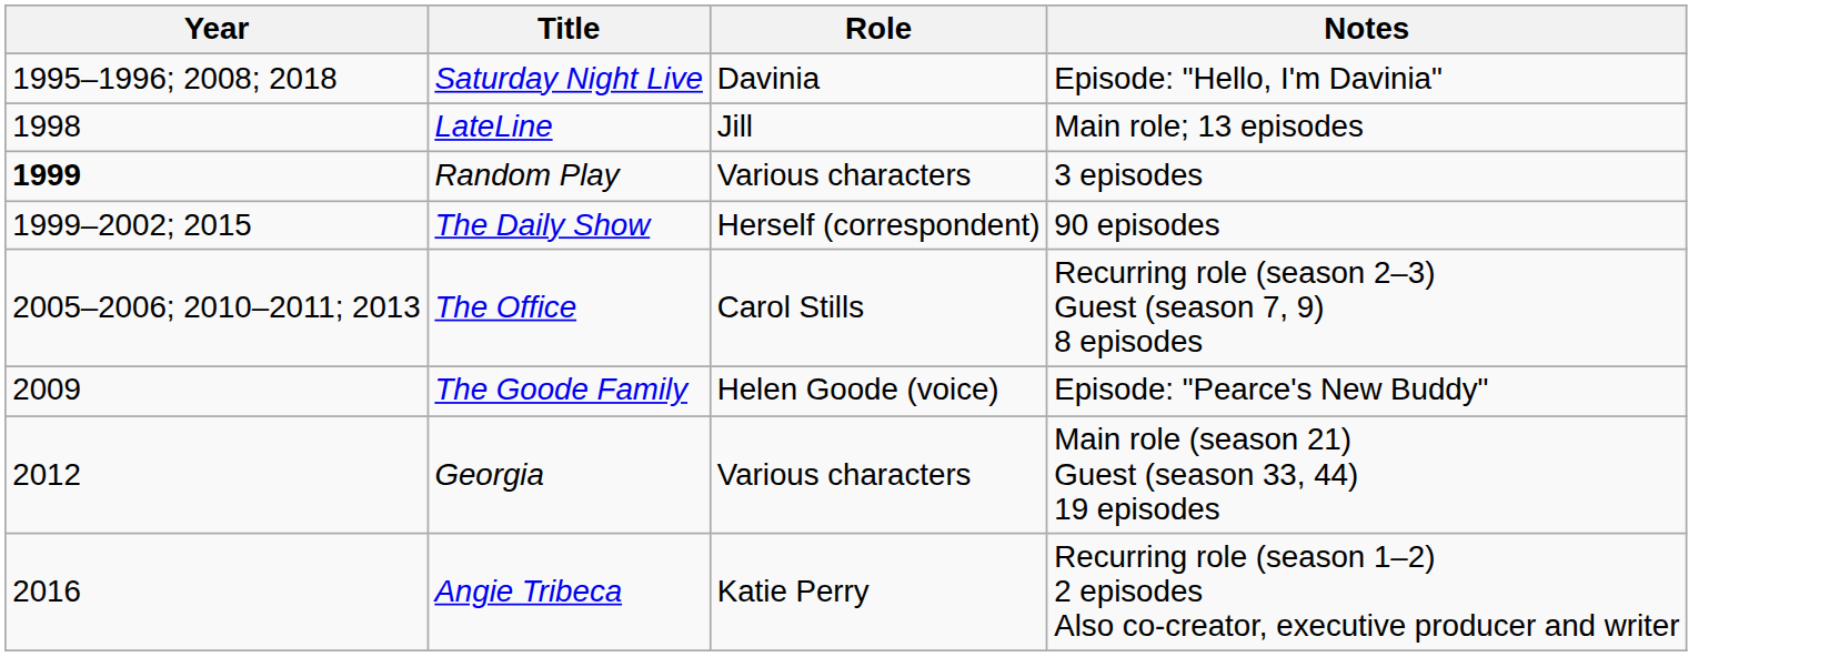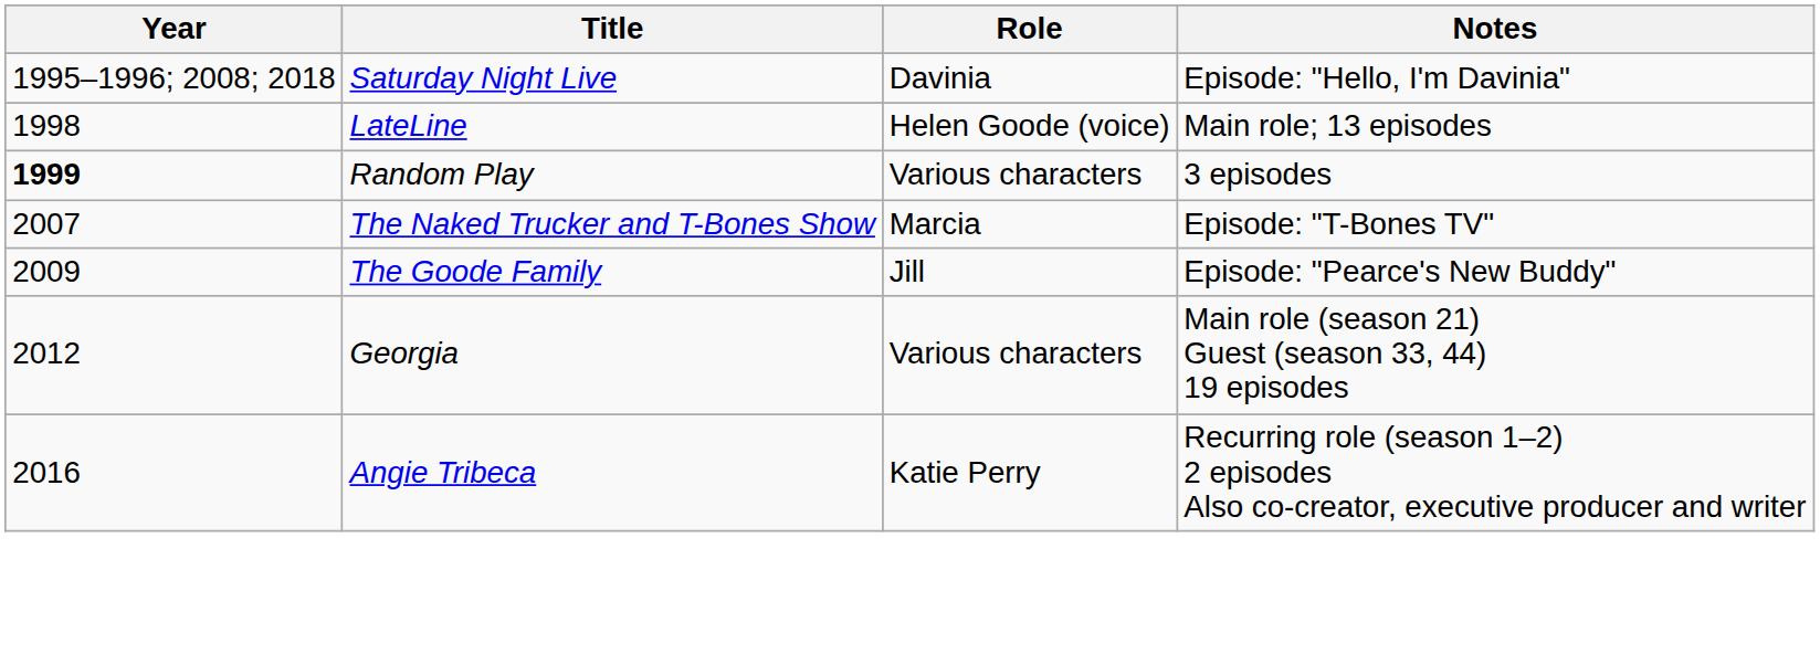 <table class="wikitable sortable">
 <tr>
 <th>Year</th>
 <th>Title</th>
 <th>Role</th>
 <th>Notes</th>
 </tr>
 <tr>
 <td>1995–1996; 2008; 2018</td>
 <td><em><a href='#'>Saturday Night Live</a></em></td>
 <td>Davinia</td>
 <td>Episode: "Hello, I'm Davinia"</td>
 </tr>
 <tr>
 <td>1998</td>
 <td><em><a href='#'>LateLine</a></em></td>
-<td>Jill</td>
+<td>Helen Goode (voice)</td>
 <td>Main role; 13 episodes</td>
 </tr>
 <tr>
 <td><strong>1999</strong></td>
 <td><em>Random Play</em></td>
 <td>Various characters</td>
 <td>3 episodes</td>
 </tr>
 <tr>
-<td>1999–2002; 2015</td>
-<td><em><a href='#'>The Daily Show</a></em></td>
-<td>Herself (correspondent)</td>
-<td>90 episodes</td>
-</tr>
-<tr>
-<td>2005–2006; 2010–2011; 2013</td>
-<td><em><a href='#'>The Office</a></em></td>
-<td>Carol Stills</td>
-<td>Recurring role (season 2–3)<br>Guest (season 7, 9)<br>8 episodes</td>
+<td>2007</td>
+<td><em><a href='#'>The Naked Trucker and T-Bones Show</a></em></td>
+<td>Marcia</td>
+<td>Episode: "T-Bones TV"</td>
 </tr>
 <tr>
 <td>2009</td>
 <td><em><a href='#'>The Goode Family</a></em></td>
-<td>Helen Goode (voice)</td>
+<td>Jill</td>
 <td>Episode: "Pearce's New Buddy"</td>
 </tr>
 <tr>
 <td>2012</td>
 <td><em>Georgia</em></td>
 <td>Various characters</td>
 <td>Main role (season 21)<br>Guest (season 33, 44)<br>19 episodes</td>
 </tr>
 <tr>
 <td>2016</td>
 <td><em><a href='#'>Angie Tribeca</a></em></td>
 <td>Katie Perry</td>
 <td>Recurring role (season 1–2)<br>2 episodes<br>Also co-creator, executive producer and writer</td>
 </tr>
 </table>
